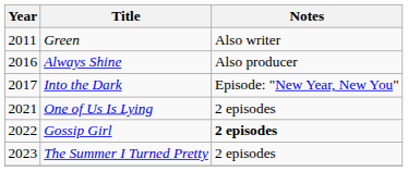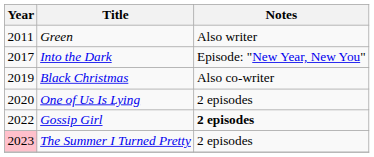 <table class="wikitable sortable">
 <tr>
 <th>Year</th>
 <th>Title</th>
 <th class="unsortable">Notes</th>
 </tr>
 <tr>
 <td>2011</td>
 <td><em>Green</em></td>
 <td>Also writer</td>
 </tr>
 <tr>
-<td>2016</td>
-<td><em><a href='#'>Always Shine</a></em></td>
-<td>Also producer</td>
-</tr>
-<tr>
 <td>2017</td>
 <td><em><a href='#'>Into the Dark</a></em></td>
 <td>Episode: "<a href='#'>New Year, New You</a>"</td>
 </tr>
 <tr>
-<td>2021</td>
+<td>2019</td>
+<td><em><a href='#'>Black Christmas</a></em></td>
+<td>Also co-writer</td>
+</tr>
+<tr>
+<td>2020</td>
 <td><em><a href='#'>One of Us Is Lying</a></em></td>
 <td>2 episodes</td>
 </tr>
 <tr>
 <td>2022</td>
 <td><em><a href='#'>Gossip Girl</a></em></td>
 <td><strong>2 episodes</strong></td>
 </tr>
 <tr>
-<td>2023</td>
+<td style="background: pink;">2023</td>
 <td><em><a href='#'>The Summer I Turned Pretty</a></em></td>
 <td>2 episodes</td>
 </tr>
 <tr>
 </tr>
 </table>
